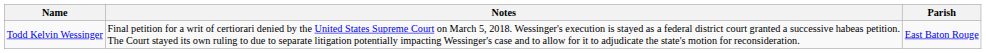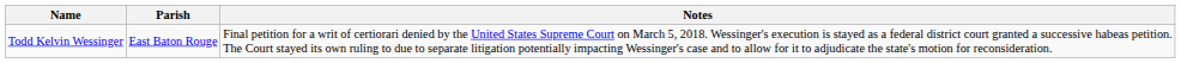 <table class="wikitable sortable">
 <tr>
 <th>Name</th>
+<th>Parish</th>
 <th>Notes</th>
-<th>Parish</th>
 </tr>
 <tr>
 <td><a href='#'>Todd Kelvin Wessinger</a></td>
+<td><a href='#'>East Baton Rouge</a></td>
 <td>Final petition for a writ of certiorari denied by the <a href='#'>United States Supreme Court</a> on March 5, 2018. Wessinger's execution is stayed as a federal district court granted a successive habeas petition. <br>The Court stayed its own ruling to due to separate litigation potentially impacting Wessinger's case and to allow for it to adjudicate the state's motion for reconsideration.</td>
-<td><a href='#'>East Baton Rouge</a></td>
 </tr>
 </table>
